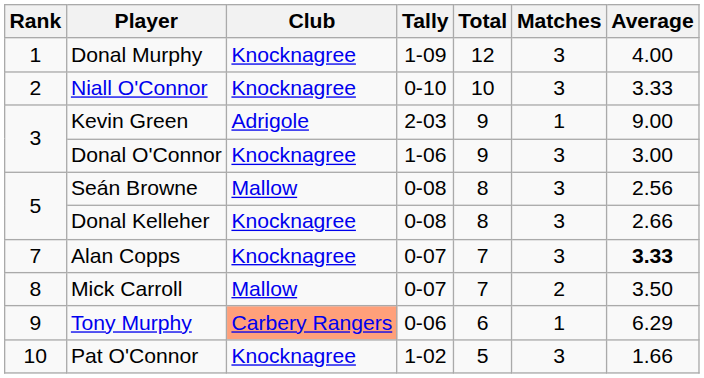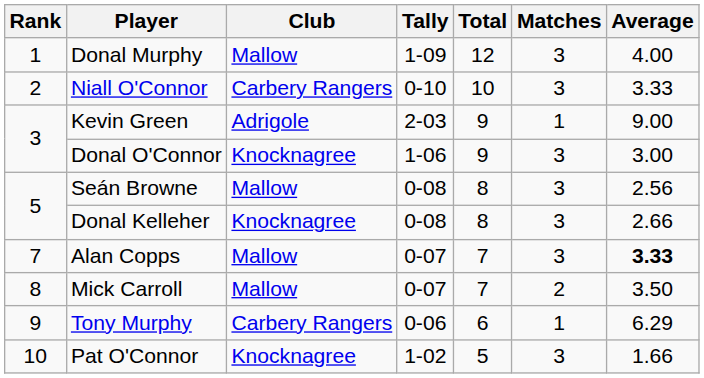 <table class="wikitable">
 <tr>
 <th>Rank</th>
 <th>Player</th>
 <th>Club</th>
 <th>Tally</th>
 <th>Total</th>
 <th>Matches</th>
 <th>Average</th>
 </tr>
 <tr>
 <td rowspan="1" style="text-align:center;">1</td>
 <td>Donal Murphy</td>
-<td><a href='#'>Knocknagree</a></td>
+<td><a href='#'>Mallow</a></td>
 <td align=center>1-09</td>
 <td align=center>12</td>
 <td align=center>3</td>
 <td align=center>4.00</td>
 </tr>
 <tr>
 <td rowspan="1" style="text-align:center;">2</td>
 <td><a href='#'>Niall O'Connor</a></td>
-<td><a href='#'>Knocknagree</a></td>
+<td><a href='#'>Carbery Rangers</a></td>
 <td align=center>0-10</td>
 <td align=center>10</td>
 <td align=center>3</td>
 <td align=center>3.33</td>
 </tr>
 <tr>
 <td rowspan="2" style="text-align:center;">3</td>
 <td>Kevin Green</td>
 <td><a href='#'>Adrigole</a></td>
 <td align=center>2-03</td>
 <td align=center>9</td>
 <td align=center>1</td>
 <td align=center>9.00</td>
 </tr>
 <tr>
 <td>Donal O'Connor</td>
 <td><a href='#'>Knocknagree</a></td>
 <td align=center>1-06</td>
 <td align=center>9</td>
 <td align=center>3</td>
 <td align=center>3.00</td>
 </tr>
 <tr>
 <td rowspan="2" style="text-align:center;">5</td>
 <td>Seán Browne</td>
 <td><a href='#'>Mallow</a></td>
 <td align=center>0-08</td>
 <td align=center>8</td>
 <td align=center>3</td>
 <td align=center>2.56</td>
 </tr>
 <tr>
 <td>Donal Kelleher</td>
 <td><a href='#'>Knocknagree</a></td>
 <td align=center>0-08</td>
 <td align=center>8</td>
 <td align=center>3</td>
 <td align=center>2.66</td>
 </tr>
 <tr>
 <td rowspan="1" style="text-align:center;">7</td>
 <td>Alan Copps</td>
-<td><a href='#'>Knocknagree</a></td>
+<td><a href='#'>Mallow</a></td>
 <td align=center>0-07</td>
 <td align=center>7</td>
 <td align=center>3</td>
 <td align=center><strong>3.33</strong></td>
 </tr>
 <tr>
 <td rowspan="1" style="text-align:center;">8</td>
 <td>Mick Carroll</td>
 <td><a href='#'>Mallow</a></td>
 <td align=center>0-07</td>
 <td align=center>7</td>
 <td align=center>2</td>
 <td align=center>3.50</td>
 </tr>
 <tr>
 <td rowspan="1" style="text-align:center;">9</td>
 <td><a href='#'>Tony Murphy</a></td>
-<td style="background: lightsalmon;"><a href='#'>Carbery Rangers</a></td>
+<td><a href='#'>Carbery Rangers</a></td>
 <td align=center>0-06</td>
 <td align=center>6</td>
 <td align=center>1</td>
 <td align=center>6.29</td>
 </tr>
 <tr>
 <td rowspan="1" style="text-align:center;">10</td>
 <td>Pat O'Connor</td>
 <td><a href='#'>Knocknagree</a></td>
 <td align=center>1-02</td>
 <td align=center>5</td>
 <td align=center>3</td>
 <td align=center>1.66</td>
 </tr>
 </table>
